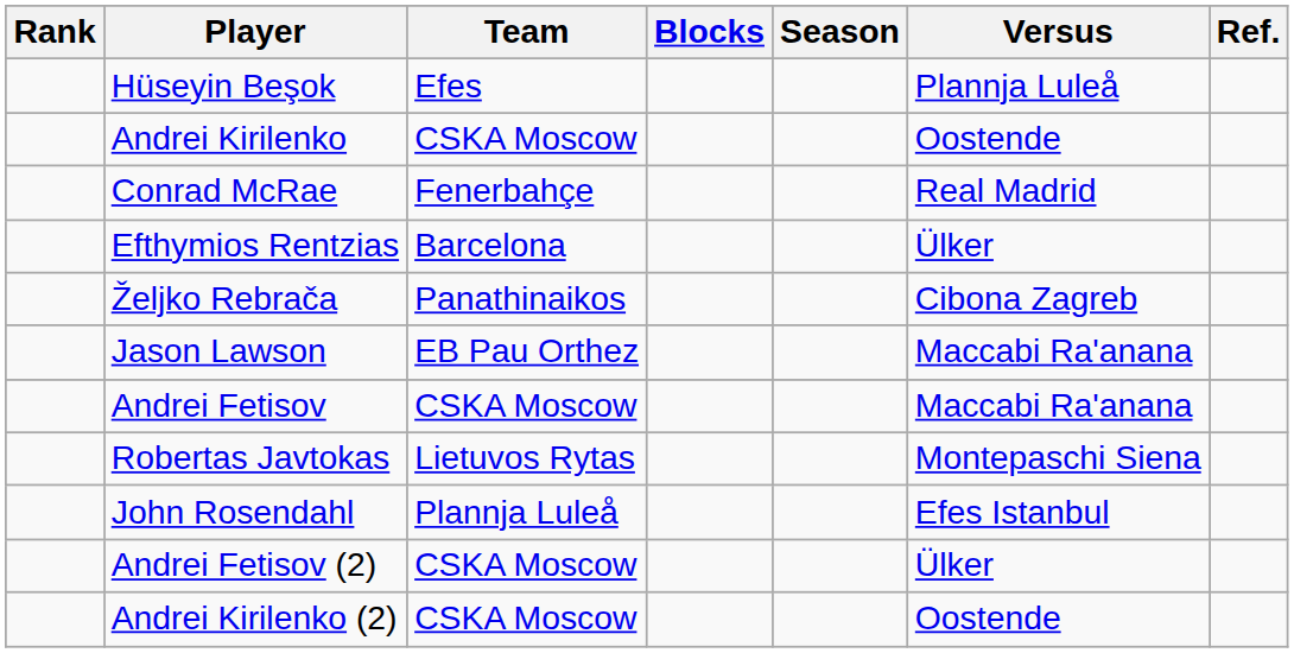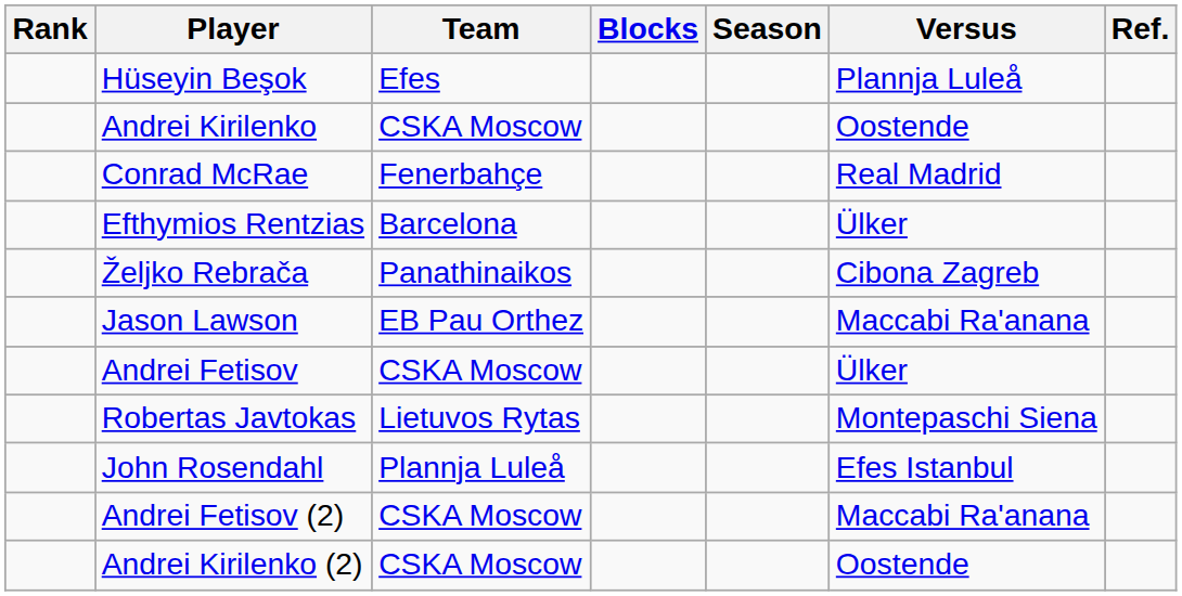 <table class="wikitable sortable">
 <tr>
 <th>Rank</th>
 <th>Player</th>
 <th>Team</th>
 <th><a href='#'>Blocks</a></th>
 <th>Season</th>
 <th>Versus</th>
 <th>Ref.</th>
 </tr>
 <tr>
 <td></td>
 <td> <a href='#'>Hüseyin Beşok</a></td>
 <td> <a href='#'>Efes</a></td>
 <td></td>
 <td></td>
 <td> <a href='#'>Plannja Luleå</a></td>
 <td></td>
 </tr>
 <tr>
 <td></td>
 <td> <a href='#'>Andrei Kirilenko</a></td>
 <td> <a href='#'>CSKA Moscow</a></td>
 <td></td>
 <td></td>
 <td> <a href='#'>Oostende</a></td>
 <td></td>
 </tr>
 <tr>
 <td></td>
 <td> <a href='#'>Conrad McRae</a></td>
 <td> <a href='#'>Fenerbahçe</a></td>
 <td></td>
 <td></td>
 <td> <a href='#'>Real Madrid</a></td>
 <td></td>
 </tr>
 <tr>
 <td></td>
 <td> <a href='#'>Efthymios Rentzias</a></td>
 <td> <a href='#'>Barcelona</a></td>
 <td></td>
 <td></td>
 <td> <a href='#'>Ülker</a></td>
 <td></td>
 </tr>
 <tr>
 <td></td>
 <td> <a href='#'>Željko Rebrača</a></td>
 <td> <a href='#'>Panathinaikos</a></td>
 <td></td>
 <td></td>
 <td> <a href='#'>Cibona Zagreb</a></td>
 <td></td>
 </tr>
 <tr>
 <td></td>
 <td> <a href='#'>Jason Lawson</a></td>
 <td> <a href='#'>EB Pau Orthez</a></td>
 <td></td>
 <td></td>
 <td> <a href='#'>Maccabi Ra'anana</a></td>
 <td></td>
 </tr>
 <tr>
 <td></td>
 <td> <a href='#'>Andrei Fetisov</a></td>
 <td> <a href='#'>CSKA Moscow</a></td>
 <td></td>
 <td></td>
-<td> <a href='#'>Maccabi Ra'anana</a></td>
+<td> <a href='#'>Ülker</a></td>
 <td></td>
 </tr>
 <tr>
 <td></td>
 <td> <a href='#'>Robertas Javtokas</a></td>
 <td> <a href='#'>Lietuvos Rytas</a></td>
 <td></td>
 <td></td>
 <td> <a href='#'>Montepaschi Siena</a></td>
 <td></td>
 </tr>
 <tr>
 <td></td>
 <td> <a href='#'>John Rosendahl</a></td>
 <td> <a href='#'>Plannja Luleå</a></td>
 <td></td>
 <td></td>
 <td> <a href='#'>Efes Istanbul</a></td>
 <td></td>
 </tr>
 <tr>
 <td></td>
 <td> <a href='#'>Andrei Fetisov</a> (2)</td>
 <td> <a href='#'>CSKA Moscow</a></td>
 <td></td>
 <td></td>
-<td> <a href='#'>Ülker</a></td>
+<td> <a href='#'>Maccabi Ra'anana</a></td>
 <td></td>
 </tr>
 <tr>
 <td></td>
 <td> <a href='#'>Andrei Kirilenko</a> (2)</td>
 <td> <a href='#'>CSKA Moscow</a></td>
 <td></td>
 <td></td>
 <td> <a href='#'>Oostende</a></td>
 <td></td>
 </tr>
 </table>
